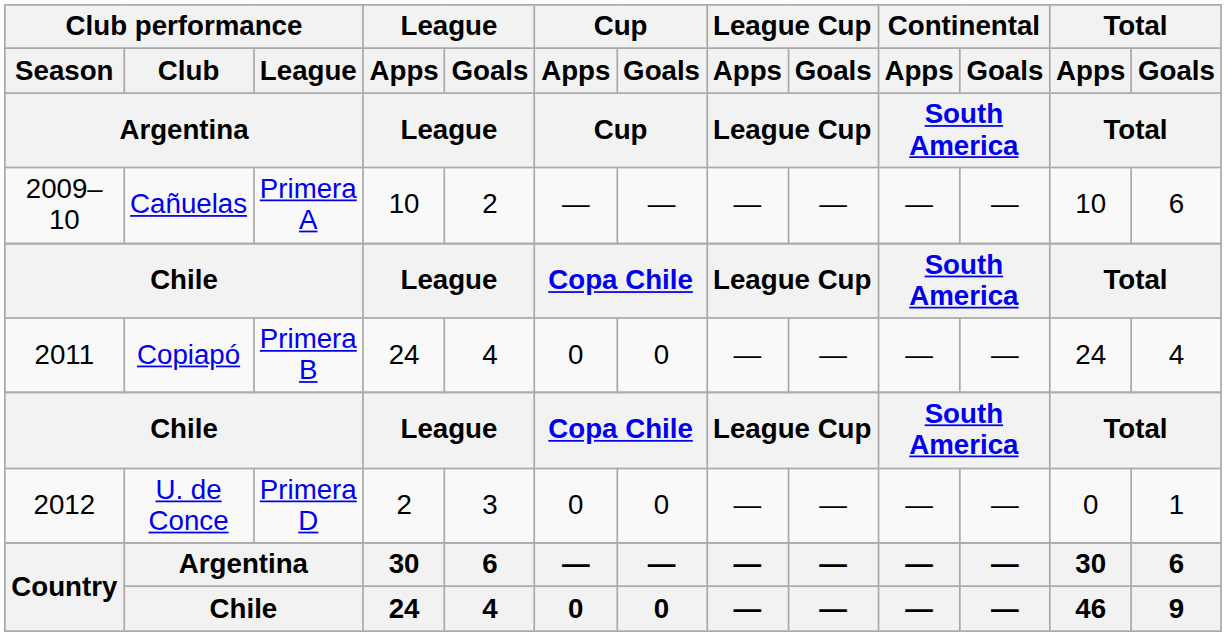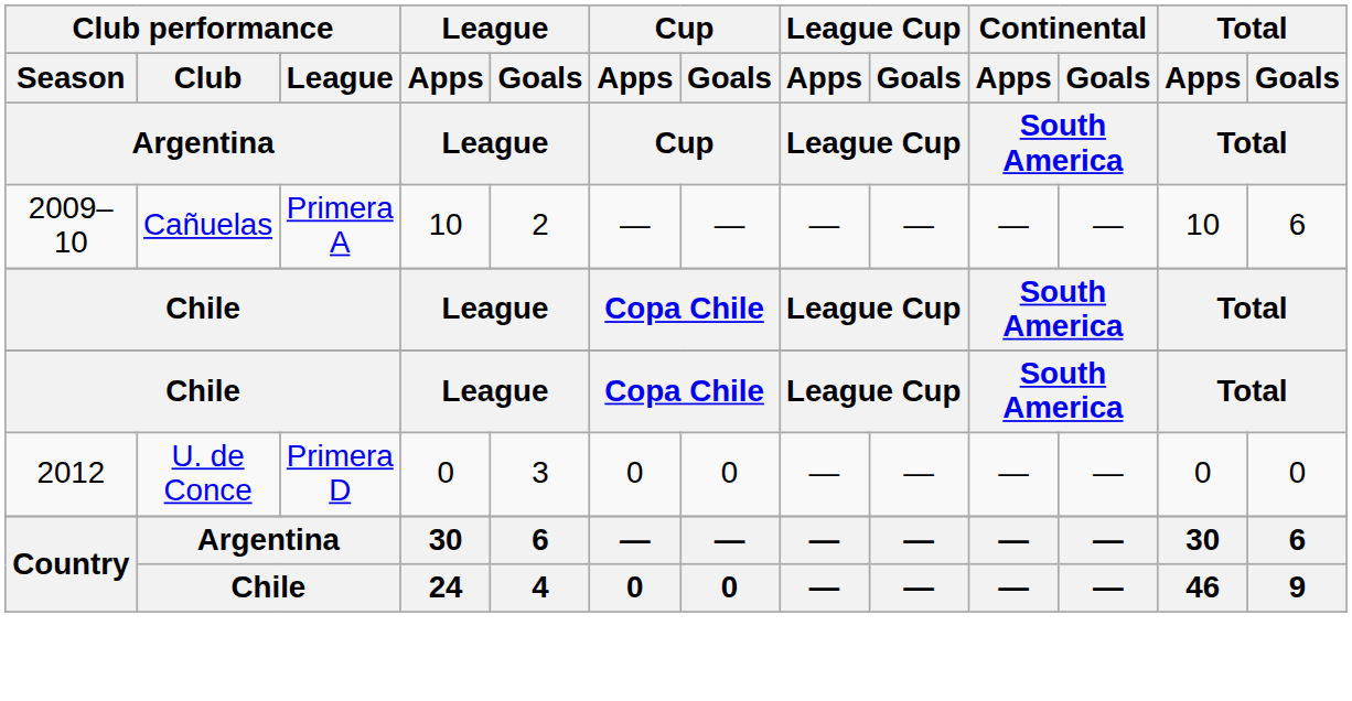 <table class="wikitable" style="text-align:center;">
 <tr>
 <th colspan=3>Club performance</th>
 <th colspan=2>League</th>
 <th colspan=2>Cup</th>
 <th colspan=2>League Cup</th>
 <th colspan=2>Continental</th>
 <th colspan=2>Total</th>
 </tr>
 <tr>
 <th>Season</th>
 <th>Club</th>
 <th>League</th>
 <th>Apps</th>
 <th>Goals</th>
 <th>Apps</th>
 <th>Goals</th>
 <th>Apps</th>
 <th>Goals</th>
 <th>Apps</th>
 <th>Goals</th>
 <th>Apps</th>
 <th>Goals</th>
 </tr>
 <tr>
 <th colspan=3>Argentina</th>
 <th colspan=2>League</th>
 <th colspan=2>Cup</th>
 <th colspan=2>League Cup</th>
 <th colspan=2><a href='#'>South America</a></th>
 <th colspan=2>Total</th>
 </tr>
 <tr>
 <td>2009–10</td>
 <td rowspan="1"><a href='#'>Cañuelas</a></td>
 <td rowspan="1"><a href='#'>Primera A</a></td>
 <td>10</td>
 <td>2</td>
 <td>—</td>
 <td>—</td>
 <td>—</td>
 <td>—</td>
 <td>—</td>
 <td>—</td>
 <td>10</td>
 <td>6</td>
 </tr>
 <tr>
 </tr>
 <tr>
 <th colspan=3>Chile</th>
 <th colspan=2>League</th>
 <th colspan=2><a href='#'>Copa Chile</a></th>
 <th colspan=2>League Cup</th>
 <th colspan=2><a href='#'>South America</a></th>
 <th colspan=2>Total</th>
 </tr>
 <tr>
-<td>2011</td>
-<td rowspan="1"><a href='#'>Copiapó</a></td>
-<td rowspan="1"><a href='#'>Primera B</a></td>
-<td>24</td>
-<td>4</td>
-<td>0</td>
-<td>0</td>
-<td>—</td>
-<td>—</td>
-<td>—</td>
-<td>—</td>
-<td>24</td>
-<td>4</td>
-</tr>
-<tr>
 </tr>
 <tr>
 <th colspan=3>Chile</th>
 <th colspan=2>League</th>
 <th colspan=2><a href='#'>Copa Chile</a></th>
 <th colspan=2>League Cup</th>
 <th colspan=2><a href='#'>South America</a></th>
 <th colspan=2>Total</th>
 </tr>
 <tr>
 <td>2012</td>
 <td rowspan="1"><a href='#'>U. de Conce</a></td>
 <td rowspan="1"><a href='#'>Primera D</a></td>
-<td>2</td>
+<td>0</td>
 <td>3</td>
 <td>0</td>
 <td>0</td>
 <td>—</td>
 <td>—</td>
 <td>—</td>
 <td>—</td>
 <td>0</td>
-<td>1</td>
+<td>0</td>
 </tr>
 <tr>
 </tr>
 <tr>
 <th rowspan=4>Country</th>
 <th colspan=2>Argentina</th>
 <th>30</th>
 <th>6</th>
 <th>—</th>
 <th>—</th>
 <th>—</th>
 <th>—</th>
 <th>—</th>
 <th>—</th>
 <th>30</th>
 <th>6</th>
 </tr>
 <tr>
 <th colspan=2>Chile</th>
 <th>24</th>
 <th>4</th>
 <th>0</th>
 <th>0</th>
 <th>—</th>
 <th>—</th>
 <th>—</th>
 <th>—</th>
 <th>46</th>
 <th>9</th>
 </tr>
 </table>
